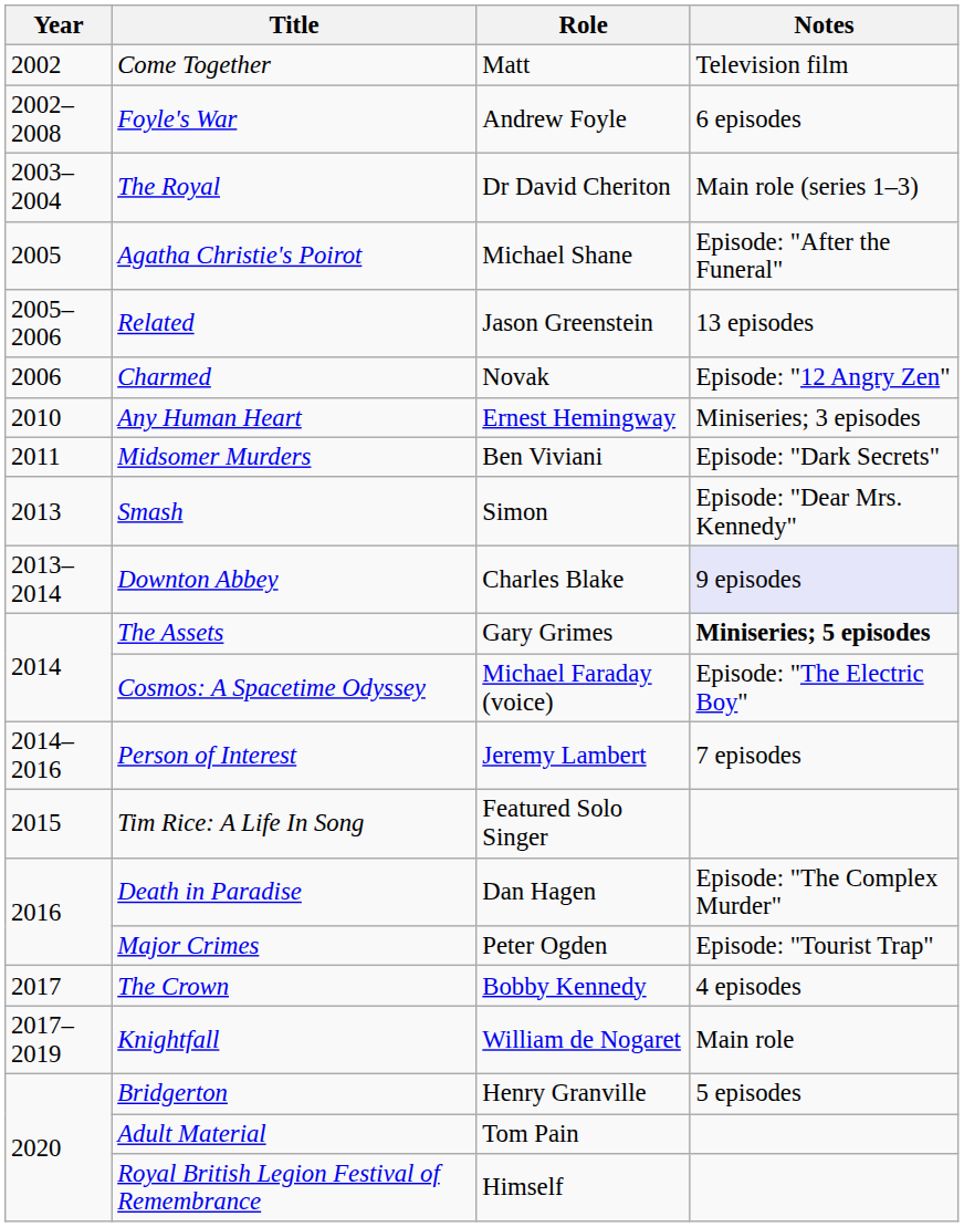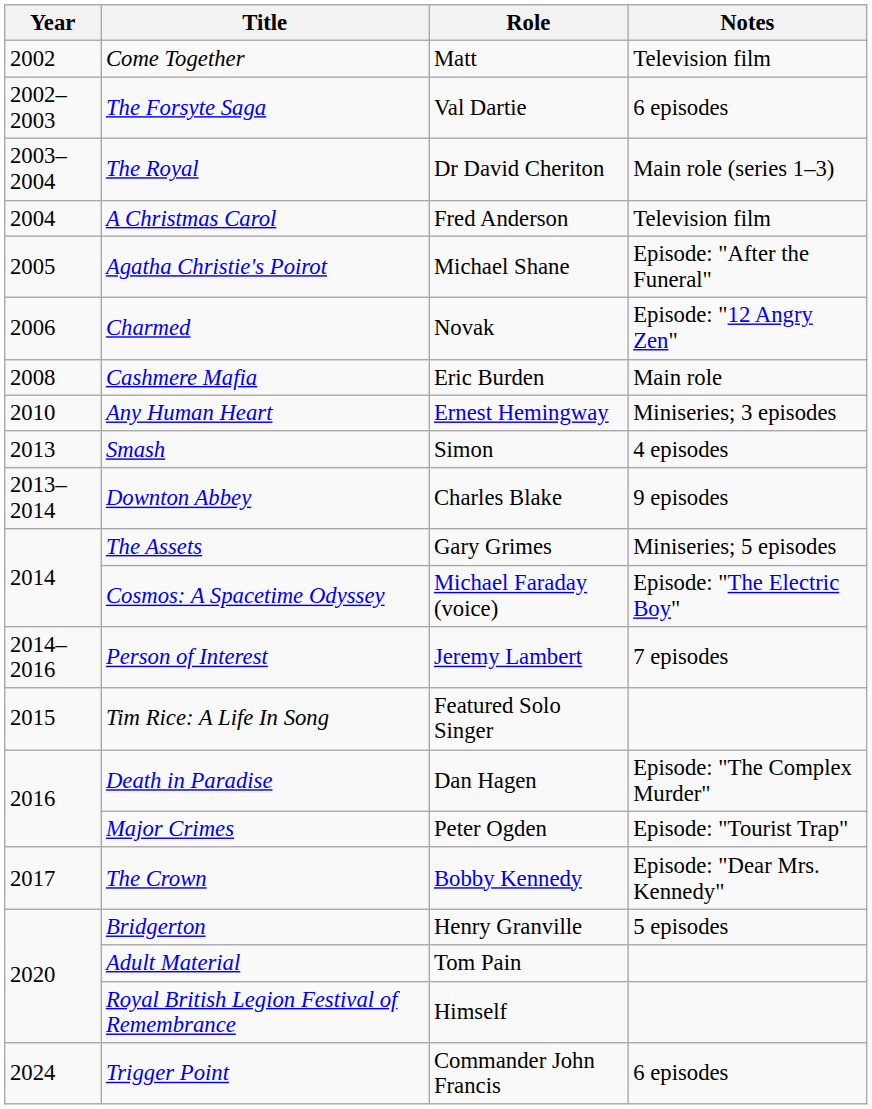 <table class="wikitable sortable">
 <tr>
 <th>Year</th>
 <th>Title</th>
 <th>Role</th>
 <th class="unsortable">Notes</th>
 </tr>
 <tr>
 <td>2002</td>
 <td><em>Come Together</em></td>
 <td>Matt</td>
 <td>Television film</td>
 </tr>
 <tr>
-<td>2002–2008</td>
-<td><em><a href='#'>Foyle's War</a></em></td>
-<td>Andrew Foyle</td>
+<td>2002–2003</td>
+<td data-sort-value="Forsyte Saga, The"><em><a href='#'>The Forsyte Saga</a></em></td>
+<td>Val Dartie</td>
 <td>6 episodes</td>
 </tr>
 <tr>
 <td>2003–2004</td>
 <td data-sort-value="Royal, The"><em><a href='#'>The Royal</a></em></td>
 <td>Dr David Cheriton</td>
 <td>Main role (series 1–3)</td>
 </tr>
 <tr>
+<td>2004</td>
+<td data-sort-value="Christmas Carol, A"><em><a href='#'>A Christmas Carol</a></em></td>
+<td>Fred Anderson</td>
+<td>Television film</td>
+</tr>
+<tr>
 <td>2005</td>
 <td><em><a href='#'>Agatha Christie's Poirot</a></em></td>
 <td>Michael Shane</td>
 <td>Episode: "After the Funeral"</td>
-</tr>
-<tr>
-<td>2005–2006</td>
-<td><em><a href='#'>Related</a></em></td>
-<td>Jason Greenstein</td>
-<td>13 episodes</td>
 </tr>
 <tr>
 <td>2006</td>
 <td><em><a href='#'>Charmed</a></em></td>
 <td>Novak</td>
 <td>Episode: "<a href='#'>12 Angry Zen</a>"</td>
 </tr>
 <tr>
+<td>2008</td>
+<td><em><a href='#'>Cashmere Mafia</a></em></td>
+<td>Eric Burden</td>
+<td>Main role</td>
+</tr>
+<tr>
 <td>2010</td>
 <td><em><a href='#'>Any Human Heart</a></em></td>
 <td><a href='#'>Ernest Hemingway</a></td>
 <td>Miniseries; 3 episodes</td>
 </tr>
 <tr>
-<td>2011</td>
-<td><em><a href='#'>Midsomer Murders</a></em></td>
-<td>Ben Viviani</td>
-<td>Episode: "Dark Secrets"</td>
-</tr>
-<tr>
 <td>2013</td>
 <td><em><a href='#'>Smash</a></em></td>
 <td>Simon</td>
-<td>Episode: "Dear Mrs. Kennedy"</td>
+<td>4 episodes</td>
 </tr>
 <tr>
 <td>2013–2014</td>
 <td><em><a href='#'>Downton Abbey</a></em></td>
 <td>Charles Blake</td>
-<td style="background: lavender;">9 episodes</td>
+<td>9 episodes</td>
 </tr>
 <tr>
 <td rowspan="2">2014</td>
 <td data-sort-value="Assets, The"><em><a href='#'>The Assets</a></em></td>
 <td>Gary Grimes</td>
-<td><strong>Miniseries; 5 episodes</strong></td>
+<td>Miniseries; 5 episodes</td>
 </tr>
 <tr>
 <td><em><a href='#'>Cosmos: A Spacetime Odyssey</a></em></td>
 <td><a href='#'>Michael Faraday</a> (voice)</td>
 <td>Episode: "<a href='#'>The Electric Boy</a>"</td>
 </tr>
 <tr>
 <td>2014–2016</td>
 <td><em><a href='#'>Person of Interest</a></em></td>
 <td><a href='#'>Jeremy Lambert</a></td>
 <td>7 episodes</td>
 </tr>
 <tr>
 <td>2015</td>
 <td><em>Tim Rice: A Life In Song</em></td>
 <td>Featured Solo Singer</td>
 <td></td>
 </tr>
 <tr>
 <td rowspan="2">2016</td>
 <td><em><a href='#'>Death in Paradise</a></em></td>
 <td>Dan Hagen</td>
 <td>Episode: "The Complex Murder"</td>
 </tr>
 <tr>
 <td><em><a href='#'>Major Crimes</a></em></td>
 <td>Peter Ogden</td>
 <td>Episode: "Tourist Trap"</td>
 </tr>
 <tr>
 <td>2017</td>
 <td data-sort-value="Crown, The"><em><a href='#'>The Crown</a></em></td>
 <td><a href='#'>Bobby Kennedy</a></td>
-<td>4 episodes</td>
-</tr>
-<tr>
-<td>2017–2019</td>
-<td><em><a href='#'>Knightfall</a></em></td>
-<td><a href='#'>William de Nogaret</a></td>
-<td>Main role</td>
+<td>Episode: "Dear Mrs. Kennedy"</td>
 </tr>
 <tr>
 <td rowspan="3">2020</td>
 <td><em><a href='#'>Bridgerton</a></em></td>
 <td>Henry Granville</td>
 <td>5 episodes</td>
 </tr>
 <tr>
 <td><em><a href='#'>Adult Material</a></em></td>
 <td>Tom Pain</td>
 <td></td>
 </tr>
 <tr>
 <td><em><a href='#'>Royal British Legion Festival of Remembrance</a> </em></td>
 <td>Himself</td>
 <td></td>
 </tr>
+<tr>
+<td>2024</td>
+<td><em><a href='#'>Trigger Point</a> </em></td>
+<td>Commander John Francis</td>
+<td>6 episodes</td>
+</tr>
 </table>
